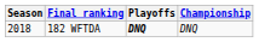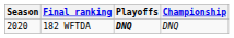 <table class="wikitable sortable">
 <tr>
 <th>Season</th>
 <th><a href='#'>Final ranking</a></th>
 <th>Playoffs</th>
 <th><a href='#'>Championship</a></th>
 </tr>
 <tr>
-<td>2018</td>
+<td>2020</td>
 <td>182 WFTDA</td>
 <td><strong><em>DNQ</em></strong></td>
 <td><em>DNQ</em></td>
 </tr>
 </table>
